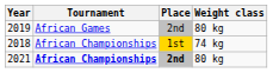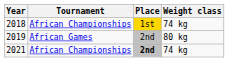 <table class=wikitable>
 <tr>
 <th>Year</th>
 <th>Tournament</th>
 <th>Place</th>
 <th>Weight class</th>
 </tr>
 <tr>
+<td>2018</td>
+<td><a href='#'>African Championships</a></td>
+<td bgcolor="gold" align="center">1st</td>
+<td>74 kg</td>
+</tr>
+<tr>
 <td>2019</td>
 <td><a href='#'>African Games</a></td>
 <td bgcolor="silver" align="center">2nd</td>
 <td>80 kg</td>
 </tr>
 <tr>
-<td>2018</td>
+<td>2021</td>
 <td><a href='#'>African Championships</a></td>
-<td bgcolor="gold" align="center">1st</td>
+<td bgcolor="silver" align="center"><strong>2nd</strong></td>
 <td>74 kg</td>
 </tr>
-<tr>
-<td>2021</td>
-<td><strong><a href='#'>African Championships</a></strong></td>
-<td bgcolor="silver" align="center"><strong>2nd</strong></td>
-<td>80 kg</td>
-</tr>
 </table>
